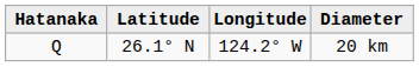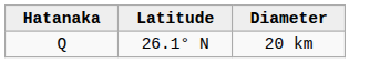 <table class="wikitable">
 <tr>
 <th width="25%" style="background:#eeeeee;">Hatanaka</th>
 <th width="25%" style="background:#eeeeee;">Latitude</th>
-<th width="25%" style="background:#eeeeee;">Longitude</th>
 <th width="25%" style="background:#eeeeee;">Diameter</th>
 </tr>
 <tr>
 <td align="center">Q</td>
 <td align="center">26.1° N</td>
-<td align="center">124.2° W</td>
 <td align="center">20 km</td>
 </tr>
 </table>
